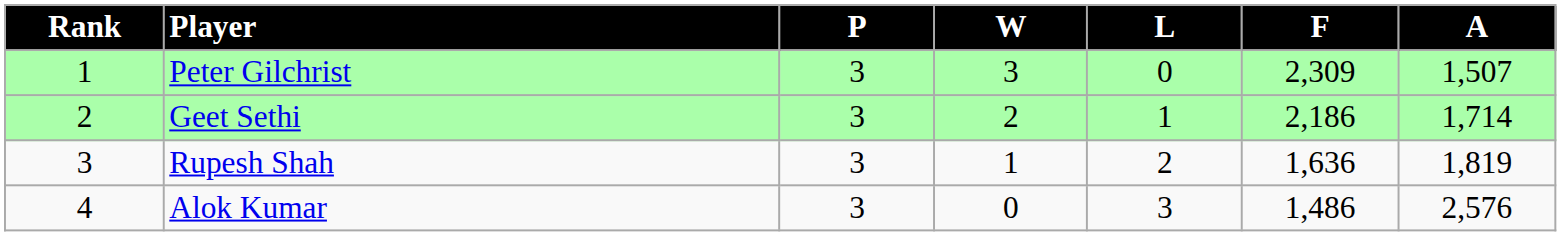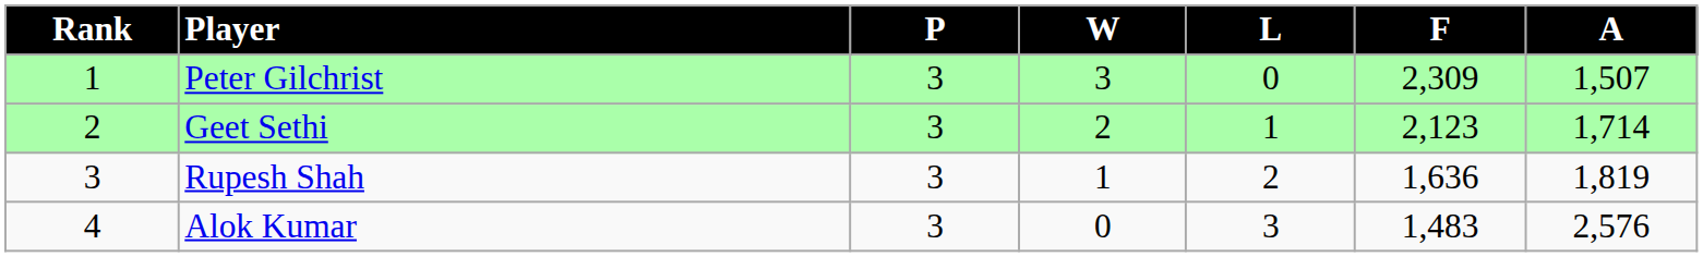 <table border="2" cellpadding="2" cellspacing="0" style="margin: 0; background: #f9f9f9; border: 1px #aaa solid; border-collapse: collapse; font-size: 100%;" width=50%>
 <tr>
 <th bgcolor="000000" style="color:white; text-align:center" width=5%>Rank</th>
 <th bgcolor="000000" style="color:white; text-align:left" width=20%>Player</th>
 <th bgcolor="000000" style="color:white; text-align:center" width=5%>P</th>
 <th bgcolor="000000" style="color:white; text-align:center" width=5%>W</th>
 <th bgcolor="000000" style="color:white; text-align:center" width=5%>L</th>
 <th bgcolor="000000" style="color:white; text-align:center" width=5%>F</th>
 <th bgcolor="000000" style="color:white; text-align:center" width=5%>A</th>
 </tr>
 <tr>
 <td style="text-align:center; background:#aaffaa">1</td>
 <td style="text-align:left; background:#aaffaa"> <a href='#'>Peter Gilchrist</a></td>
 <td style="text-align:center; background:#aaffaa">3</td>
 <td style="text-align:center; background:#aaffaa">3</td>
 <td style="text-align:center; background:#aaffaa">0</td>
 <td style="text-align:center; background:#aaffaa">2,309</td>
 <td style="text-align:center; background:#aaffaa">1,507</td>
 </tr>
 <tr>
 <td style="text-align:center; background:#aaffaa">2</td>
 <td style="text-align:left; background:#aaffaa"> <a href='#'>Geet Sethi</a></td>
 <td style="text-align:center; background:#aaffaa">3</td>
 <td style="text-align:center; background:#aaffaa">2</td>
 <td style="text-align:center; background:#aaffaa">1</td>
-<td style="text-align:center; background:#aaffaa">2,186</td>
+<td style="text-align:center; background:#aaffaa">2,123</td>
 <td style="text-align:center; background:#aaffaa">1,714</td>
 </tr>
 <tr>
 <td style="text-align:center">3</td>
 <td style="text-align:left"> <a href='#'>Rupesh Shah</a></td>
 <td style="text-align:center">3</td>
 <td style="text-align:center">1</td>
 <td style="text-align:center">2</td>
 <td style="text-align:center">1,636</td>
 <td style="text-align:center">1,819</td>
 </tr>
 <tr>
 <td style="text-align:center">4</td>
 <td style="text-align:left"> <a href='#'>Alok Kumar</a></td>
 <td style="text-align:center">3</td>
 <td style="text-align:center">0</td>
 <td style="text-align:center">3</td>
-<td style="text-align:center">1,486</td>
+<td style="text-align:center">1,483</td>
 <td style="text-align:center">2,576</td>
 </tr>
 </table>
